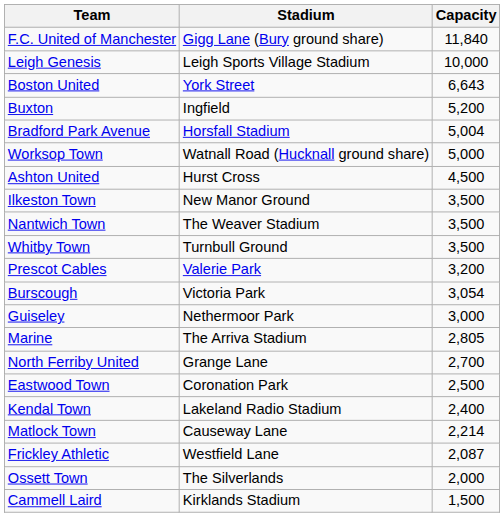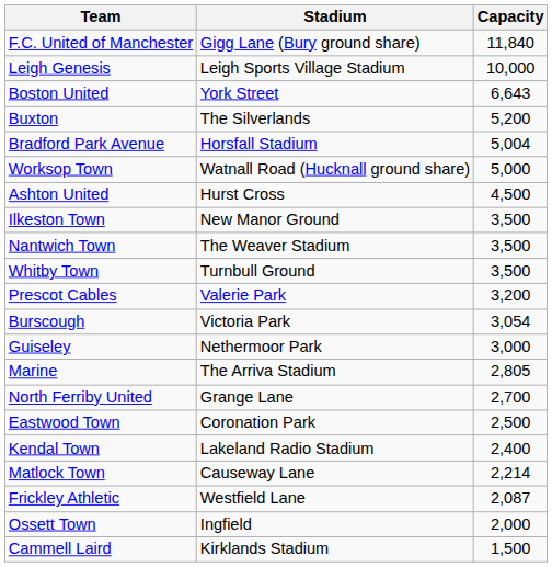 <table class="wikitable sortable">
 <tr>
 <th>Team</th>
 <th>Stadium</th>
 <th>Capacity</th>
 </tr>
 <tr>
 <td><a href='#'>F.C. United of Manchester</a></td>
 <td><a href='#'>Gigg Lane</a> (<a href='#'>Bury</a> ground share)</td>
 <td align="center">11,840</td>
 </tr>
 <tr>
 <td><a href='#'>Leigh Genesis</a></td>
 <td>Leigh Sports Village Stadium</td>
 <td align="center">10,000</td>
 </tr>
 <tr>
 <td><a href='#'>Boston United</a></td>
 <td><a href='#'>York Street</a></td>
 <td align="center">6,643</td>
 </tr>
 <tr>
 <td><a href='#'>Buxton</a></td>
-<td>Ingfield</td>
+<td>The Silverlands</td>
 <td align="center">5,200</td>
 </tr>
 <tr>
 <td><a href='#'>Bradford Park Avenue</a></td>
 <td><a href='#'>Horsfall Stadium</a></td>
 <td align="center">5,004</td>
 </tr>
 <tr>
 <td><a href='#'>Worksop Town</a></td>
 <td>Watnall Road (<a href='#'>Hucknall</a> ground share)</td>
 <td align="center">5,000</td>
 </tr>
 <tr>
 <td><a href='#'>Ashton United</a></td>
 <td>Hurst Cross</td>
 <td align="center">4,500</td>
 </tr>
 <tr>
 <td><a href='#'>Ilkeston Town</a></td>
 <td>New Manor Ground</td>
 <td align="center">3,500</td>
 </tr>
 <tr>
 <td><a href='#'>Nantwich Town</a></td>
 <td>The Weaver Stadium</td>
 <td align="center">3,500</td>
 </tr>
 <tr>
 <td><a href='#'>Whitby Town</a></td>
 <td>Turnbull Ground</td>
 <td align="center">3,500</td>
 </tr>
 <tr>
 <td><a href='#'>Prescot Cables</a></td>
 <td><a href='#'>Valerie Park</a></td>
 <td align="center">3,200</td>
 </tr>
 <tr>
 <td><a href='#'>Burscough</a></td>
 <td>Victoria Park</td>
 <td align="center">3,054</td>
 </tr>
 <tr>
 <td><a href='#'>Guiseley</a></td>
 <td>Nethermoor Park</td>
 <td align="center">3,000</td>
 </tr>
 <tr>
 <td><a href='#'>Marine</a></td>
 <td>The Arriva Stadium</td>
 <td align="center">2,805</td>
 </tr>
 <tr>
 <td><a href='#'>North Ferriby United</a></td>
 <td>Grange Lane</td>
 <td align="center">2,700</td>
 </tr>
 <tr>
 <td><a href='#'>Eastwood Town</a></td>
 <td>Coronation Park</td>
 <td align="center">2,500</td>
 </tr>
 <tr>
 <td><a href='#'>Kendal Town</a></td>
 <td>Lakeland Radio Stadium</td>
 <td align="center">2,400</td>
 </tr>
 <tr>
 <td><a href='#'>Matlock Town</a></td>
 <td>Causeway Lane</td>
 <td align="center">2,214</td>
 </tr>
 <tr>
 <td><a href='#'>Frickley Athletic</a></td>
 <td>Westfield Lane</td>
 <td align="center">2,087</td>
 </tr>
 <tr>
 <td><a href='#'>Ossett Town</a></td>
-<td>The Silverlands</td>
+<td>Ingfield</td>
 <td align="center">2,000</td>
 </tr>
 <tr>
 <td><a href='#'>Cammell Laird</a></td>
 <td>Kirklands Stadium</td>
 <td align="center">1,500</td>
 </tr>
 </table>
